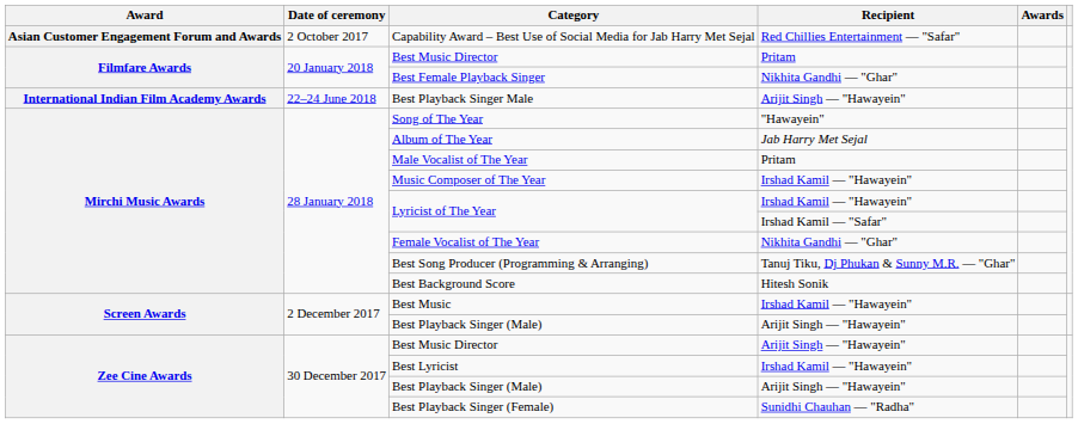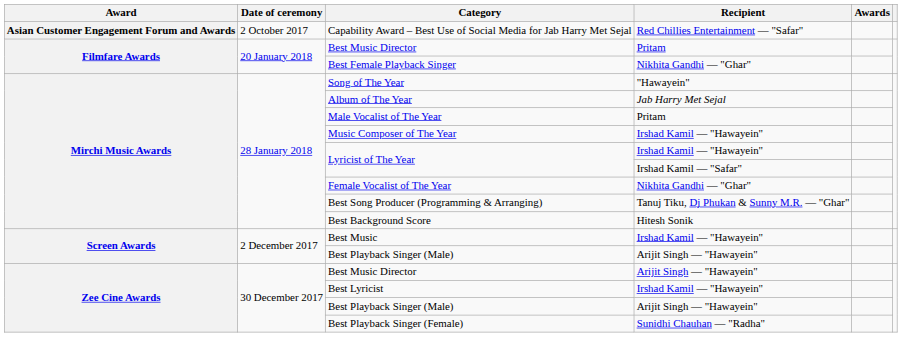 <table class="wikitable plainrowheaders sortable">
 <tr>
 <th scope="col">Award</th>
 <th scope="col">Date of ceremony</th>
 <th scope="col">Category</th>
 <th scope="col">Recipient</th>
 <th scope="col">Awards</th>
 <th scope="col" class="unsortable"></th>
 </tr>
 <tr>
 <th scope="row">Asian Customer Engagement Forum and Awards</th>
 <td>2 October 2017</td>
 <td>Capability Award – Best Use of Social Media for Jab Harry Met Sejal</td>
 <td><a href='#'>Red Chillies Entertainment</a> — "Safar"</td>
 <td></td>
 <td align="center"></td>
 </tr>
 <tr>
 <th scope="row" rowspan=2><a href='#'>Filmfare Awards</a></th>
 <td rowspan="2"><a href='#'>20 January 2018</a></td>
 <td><a href='#'>Best Music Director</a></td>
 <td><a href='#'>Pritam</a></td>
 <td></td>
 <td rowspan="2" align="center"><br></td>
 </tr>
 <tr>
 <td><a href='#'>Best Female Playback Singer</a></td>
 <td><a href='#'>Nikhita Gandhi</a> — "Ghar"</td>
 <td></td>
-</tr>
-<tr>
-<th scope="row"><a href='#'>International Indian Film Academy Awards</a></th>
-<td><a href='#'>22–24 June 2018</a></td>
-<td>Best Playback Singer Male</td>
-<td><a href='#'>Arijit Singh</a> — "Hawayein"</td>
-<td></td>
-<td align="center"><br></td>
 </tr>
 <tr>
 <th scope="row" rowspan=9><a href='#'>Mirchi Music Awards</a></th>
 <td rowspan="9"><a href='#'>28 January 2018</a></td>
 <td><a href='#'>Song of The Year</a></td>
 <td>"Hawayein"</td>
 <td></td>
 <td rowspan="9" align="center"><br></td>
 </tr>
 <tr>
 <td><a href='#'>Album of The Year</a></td>
 <td><em>Jab Harry Met Sejal</em></td>
 <td></td>
 </tr>
 <tr>
 <td><a href='#'>Male Vocalist of The Year</a></td>
 <td>Pritam</td>
 <td></td>
 </tr>
 <tr>
 <td><a href='#'>Music Composer of The Year</a></td>
 <td><a href='#'>Irshad Kamil</a> — "Hawayein"</td>
 <td></td>
 </tr>
 <tr>
 <td rowspan="2"><a href='#'>Lyricist of The Year</a></td>
 <td><a href='#'>Irshad Kamil</a> — "Hawayein"</td>
 <td></td>
 </tr>
 <tr>
 <td>Irshad Kamil — "Safar"</td>
 <td></td>
 </tr>
 <tr>
 <td><a href='#'>Female Vocalist of The Year</a></td>
 <td><a href='#'>Nikhita Gandhi</a> — "Ghar"</td>
 <td></td>
 </tr>
 <tr>
 <td>Best Song Producer (Programming & Arranging)</td>
 <td>Tanuj Tiku, <a href='#'>Dj Phukan</a> & <a href='#'>Sunny M.R.</a> — "Ghar"</td>
 <td></td>
 </tr>
 <tr>
 <td>Best Background Score</td>
 <td>Hitesh Sonik</td>
 <td></td>
 </tr>
 <tr>
 <th scope="row" rowspan=2><a href='#'>Screen Awards</a></th>
 <td rowspan="2">2 December 2017</td>
 <td>Best Music</td>
 <td><a href='#'>Irshad Kamil</a> — "Hawayein"</td>
 <td></td>
 <td rowspan=2 align="center"><br><br></td>
 </tr>
 <tr>
 <td>Best Playback Singer (Male)</td>
 <td>Arijit Singh — "Hawayein"</td>
 <td></td>
 </tr>
 <tr>
 <th scope="row" rowspan="4"><a href='#'>Zee Cine Awards</a></th>
 <td rowspan="4">30 December 2017</td>
 <td>Best Music Director</td>
 <td><a href='#'>Arijit Singh</a> — "Hawayein"</td>
 <td></td>
 <td rowspan="4" align="center"><br></td>
 </tr>
 <tr>
 <td>Best Lyricist</td>
 <td><a href='#'>Irshad Kamil</a> — "Hawayein"</td>
 <td></td>
 </tr>
 <tr>
 <td>Best Playback Singer (Male)</td>
 <td>Arijit Singh — "Hawayein"</td>
 <td></td>
 </tr>
 <tr>
 <td>Best Playback Singer (Female)</td>
 <td><a href='#'>Sunidhi Chauhan</a> — "Radha"</td>
 <td></td>
 </tr>
 </table>
